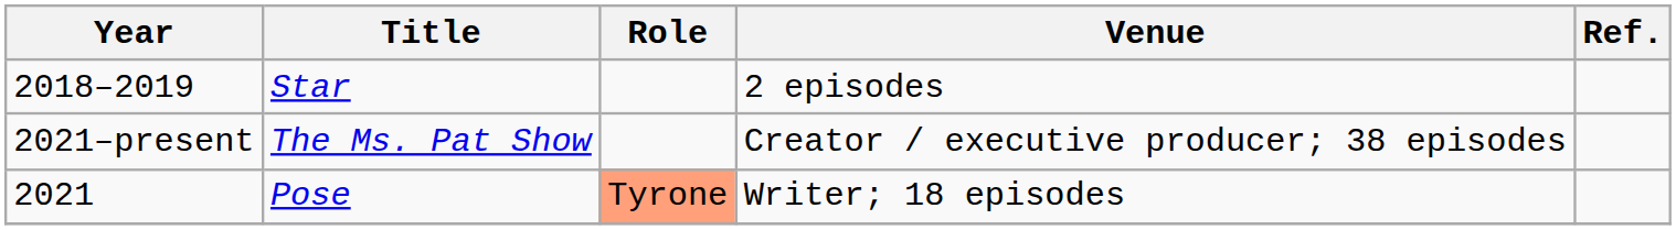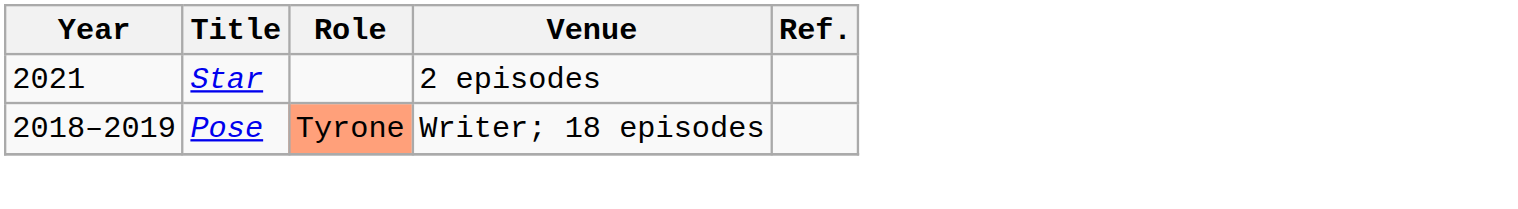 <table class="wikitable">
 <tr>
 <th>Year</th>
 <th>Title</th>
 <th>Role</th>
 <th>Venue</th>
 <th>Ref.</th>
 </tr>
 <tr>
-<td>2018–2019</td>
+<td>2021</td>
 <td><em><a href='#'>Star</a></em></td>
 <td></td>
 <td>2 episodes</td>
 <td></td>
 </tr>
 <tr>
-<td>2021–present</td>
-<td><em><a href='#'>The Ms. Pat Show</a></em></td>
-<td></td>
-<td>Creator / executive producer; 38 episodes</td>
-<td></td>
-</tr>
-<tr>
-<td>2021</td>
+<td>2018–2019</td>
 <td><em><a href='#'>Pose</a></em></td>
 <td style="background: lightsalmon;">Tyrone</td>
 <td>Writer; 18 episodes</td>
 <td></td>
 </tr>
 <tr>
 </tr>
 </table>
